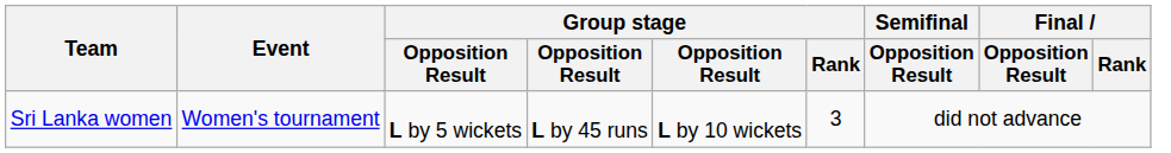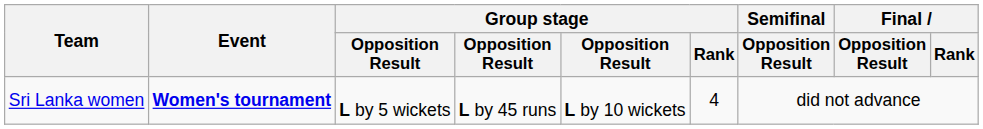 <table class=wikitable style=font-size:90%>
 <tr>
 <th rowspan=2>Team</th>
 <th rowspan=2>Event</th>
 <th colspan=4>Group stage</th>
 <th>Semifinal</th>
 <th colspan=2>Final / </th>
 </tr>
 <tr style=font-size:95%>
 <th>Opposition<br>Result</th>
 <th>Opposition<br>Result</th>
 <th>Opposition<br>Result</th>
 <th>Rank</th>
 <th>Opposition<br>Result</th>
 <th>Opposition<br>Result</th>
 <th>Rank</th>
 </tr>
 <tr align=center>
 <td align=left><a href='#'>Sri Lanka women</a></td>
-<td align=left><a href='#'>Women's tournament</a></td>
+<td align=left><strong><a href='#'>Women's tournament</a></strong></td>
 <td><br><strong>L</strong> by 5 wickets</td>
 <td><br><strong>L</strong> by 45 runs</td>
 <td><br><strong>L</strong> by 10 wickets</td>
-<td>3</td>
+<td>4</td>
 <td colspan=3>did not advance</td>
 </tr>
 </table>
